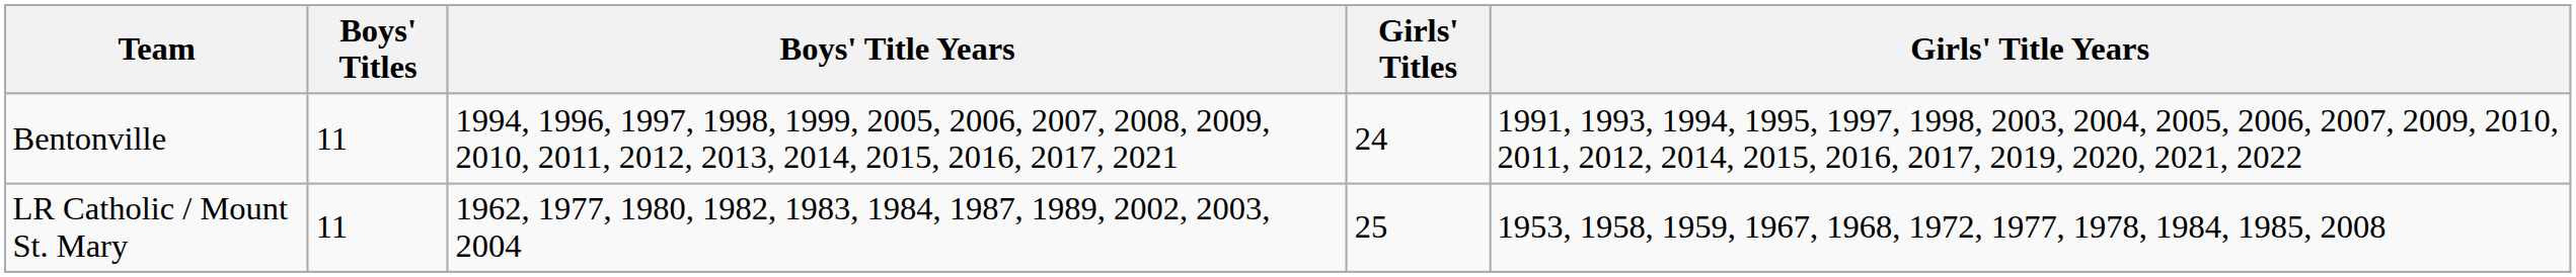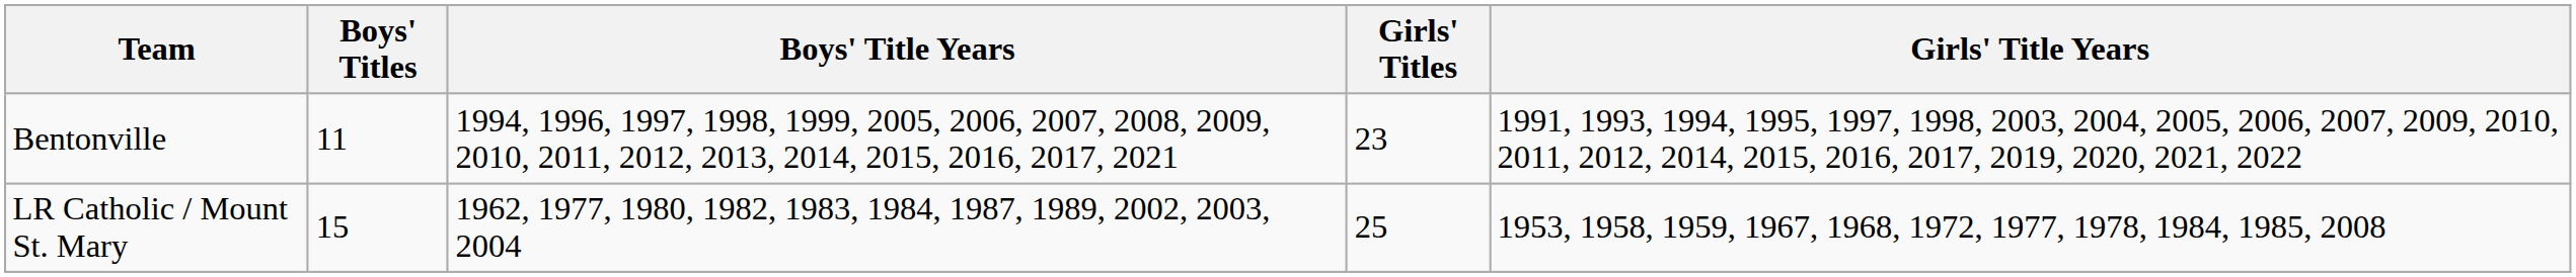 <table class="wikitable sortable">
 <tr>
 <th>Team</th>
 <th>Boys' Titles</th>
 <th>Boys' Title Years</th>
 <th>Girls' Titles</th>
 <th>Girls' Title Years</th>
 </tr>
 <tr>
 <td>Bentonville</td>
 <td>11</td>
 <td>1994, 1996, 1997, 1998, 1999, 2005, 2006, 2007, 2008, 2009, 2010, 2011, 2012, 2013, 2014, 2015, 2016, 2017, 2021</td>
-<td>24</td>
+<td>23</td>
 <td>1991, 1993, 1994, 1995, 1997, 1998, 2003, 2004, 2005, 2006, 2007, 2009, 2010, 2011, 2012, 2014, 2015, 2016, 2017, 2019, 2020, 2021, 2022</td>
 </tr>
 <tr>
 <td>LR Catholic / Mount St. Mary</td>
-<td>11</td>
+<td>15</td>
 <td>1962, 1977, 1980, 1982, 1983, 1984, 1987, 1989, 2002, 2003, 2004</td>
 <td>25</td>
 <td>1953, 1958, 1959, 1967, 1968, 1972, 1977, 1978, 1984, 1985, 2008</td>
 </tr>
 </table>
